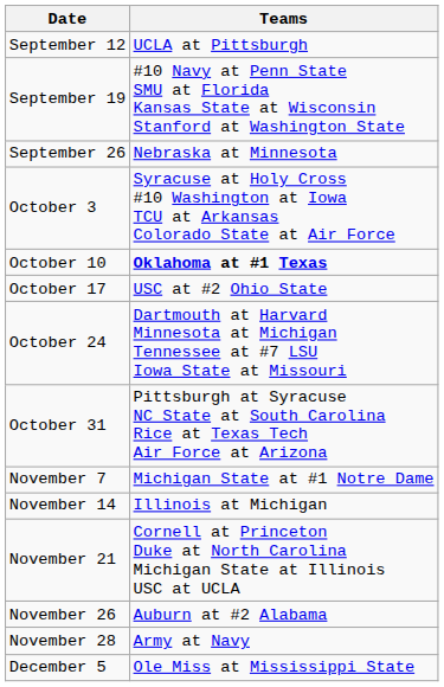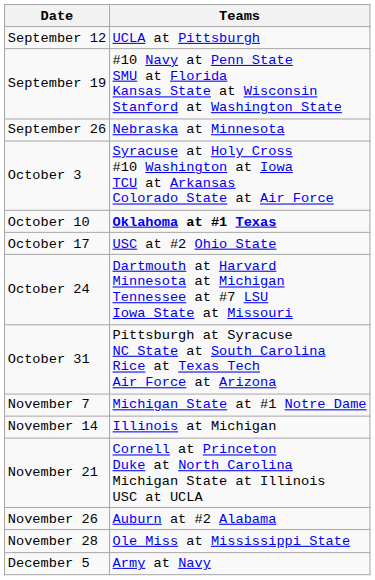 <table class="wikitable">
 <tr>
 <th>Date</th>
 <th>Teams</th>
 </tr>
 <tr>
 <td>September 12</td>
 <td><a href='#'>UCLA</a> at <a href='#'>Pittsburgh</a></td>
 </tr>
 <tr>
 <td>September 19</td>
 <td>#10 <a href='#'>Navy</a> at <a href='#'>Penn State</a><br><a href='#'>SMU</a> at <a href='#'>Florida</a><br><a href='#'>Kansas State</a> at <a href='#'>Wisconsin</a><br><a href='#'>Stanford</a> at <a href='#'>Washington State</a></td>
 </tr>
 <tr>
 <td>September 26</td>
 <td><a href='#'>Nebraska</a> at <a href='#'>Minnesota</a></td>
 </tr>
 <tr>
 <td>October 3</td>
 <td><a href='#'>Syracuse</a> at <a href='#'>Holy Cross</a><br>#10 <a href='#'>Washington</a> at <a href='#'>Iowa</a><br><a href='#'>TCU</a> at <a href='#'>Arkansas</a><br><a href='#'>Colorado State</a> at <a href='#'>Air Force</a></td>
 </tr>
 <tr>
 <td>October 10</td>
 <td><strong><a href='#'>Oklahoma</a> at #1 <a href='#'>Texas</a></strong></td>
 </tr>
 <tr>
 <td>October 17</td>
 <td><a href='#'>USC</a> at #2 <a href='#'>Ohio State</a></td>
 </tr>
 <tr>
 <td>October 24</td>
 <td><a href='#'>Dartmouth</a> at <a href='#'>Harvard</a><br><a href='#'>Minnesota</a> at <a href='#'>Michigan</a><br><a href='#'>Tennessee</a> at #7 <a href='#'>LSU</a><br><a href='#'>Iowa State</a> at <a href='#'>Missouri</a></td>
 </tr>
 <tr>
 <td>October 31</td>
 <td>Pittsburgh at Syracuse<br><a href='#'>NC State</a> at <a href='#'>South Carolina</a><br><a href='#'>Rice</a> at <a href='#'>Texas Tech</a><br><a href='#'>Air Force</a> at <a href='#'>Arizona</a></td>
 </tr>
 <tr>
 <td>November 7</td>
 <td><a href='#'>Michigan State</a> at #1 <a href='#'>Notre Dame</a></td>
 </tr>
 <tr>
 <td>November 14</td>
 <td><a href='#'>Illinois</a> at Michigan</td>
 </tr>
 <tr>
 <td>November 21</td>
 <td><a href='#'>Cornell</a> at <a href='#'>Princeton</a><br><a href='#'>Duke</a> at <a href='#'>North Carolina</a><br>Michigan State at Illinois<br>USC at UCLA</td>
 </tr>
 <tr>
 <td>November 26</td>
 <td><a href='#'>Auburn</a> at #2 <a href='#'>Alabama</a></td>
 </tr>
 <tr>
 <td>November 28</td>
-<td><a href='#'>Army</a> at <a href='#'>Navy</a></td>
+<td><a href='#'>Ole Miss</a> at <a href='#'>Mississippi State</a></td>
 </tr>
 <tr>
 <td>December 5</td>
-<td><a href='#'>Ole Miss</a> at <a href='#'>Mississippi State</a></td>
+<td><a href='#'>Army</a> at <a href='#'>Navy</a></td>
 </tr>
 </table>
